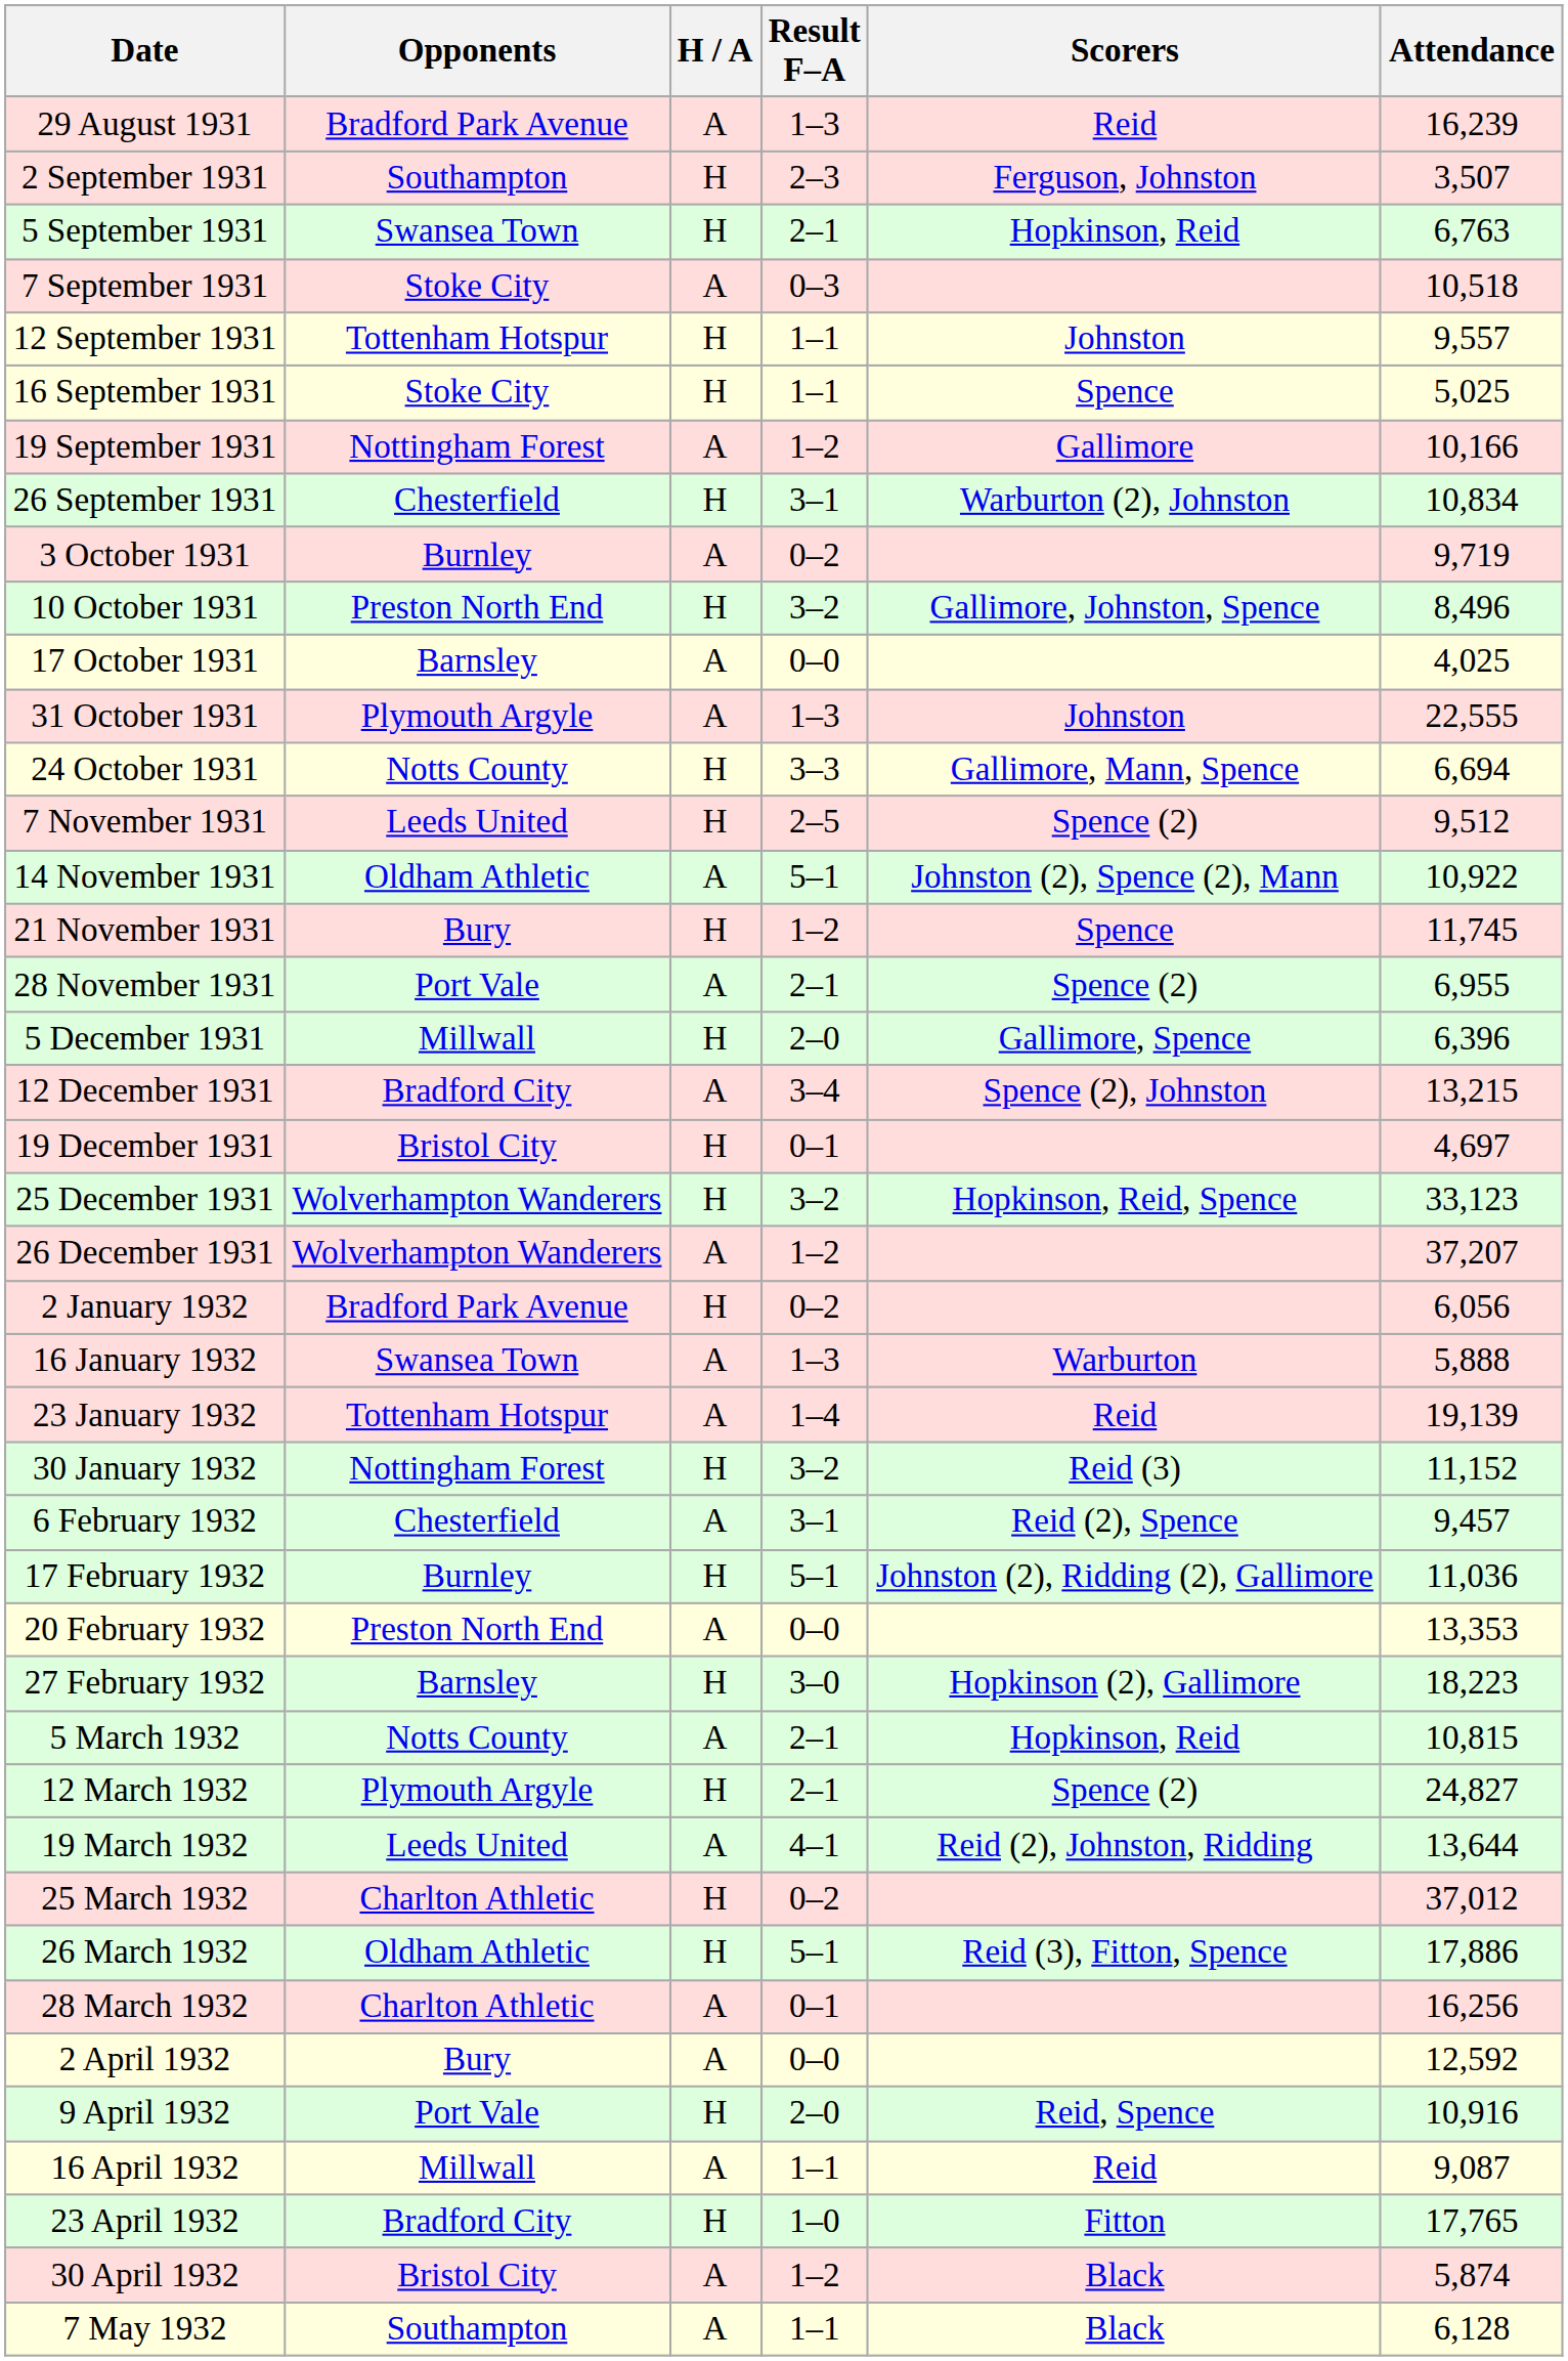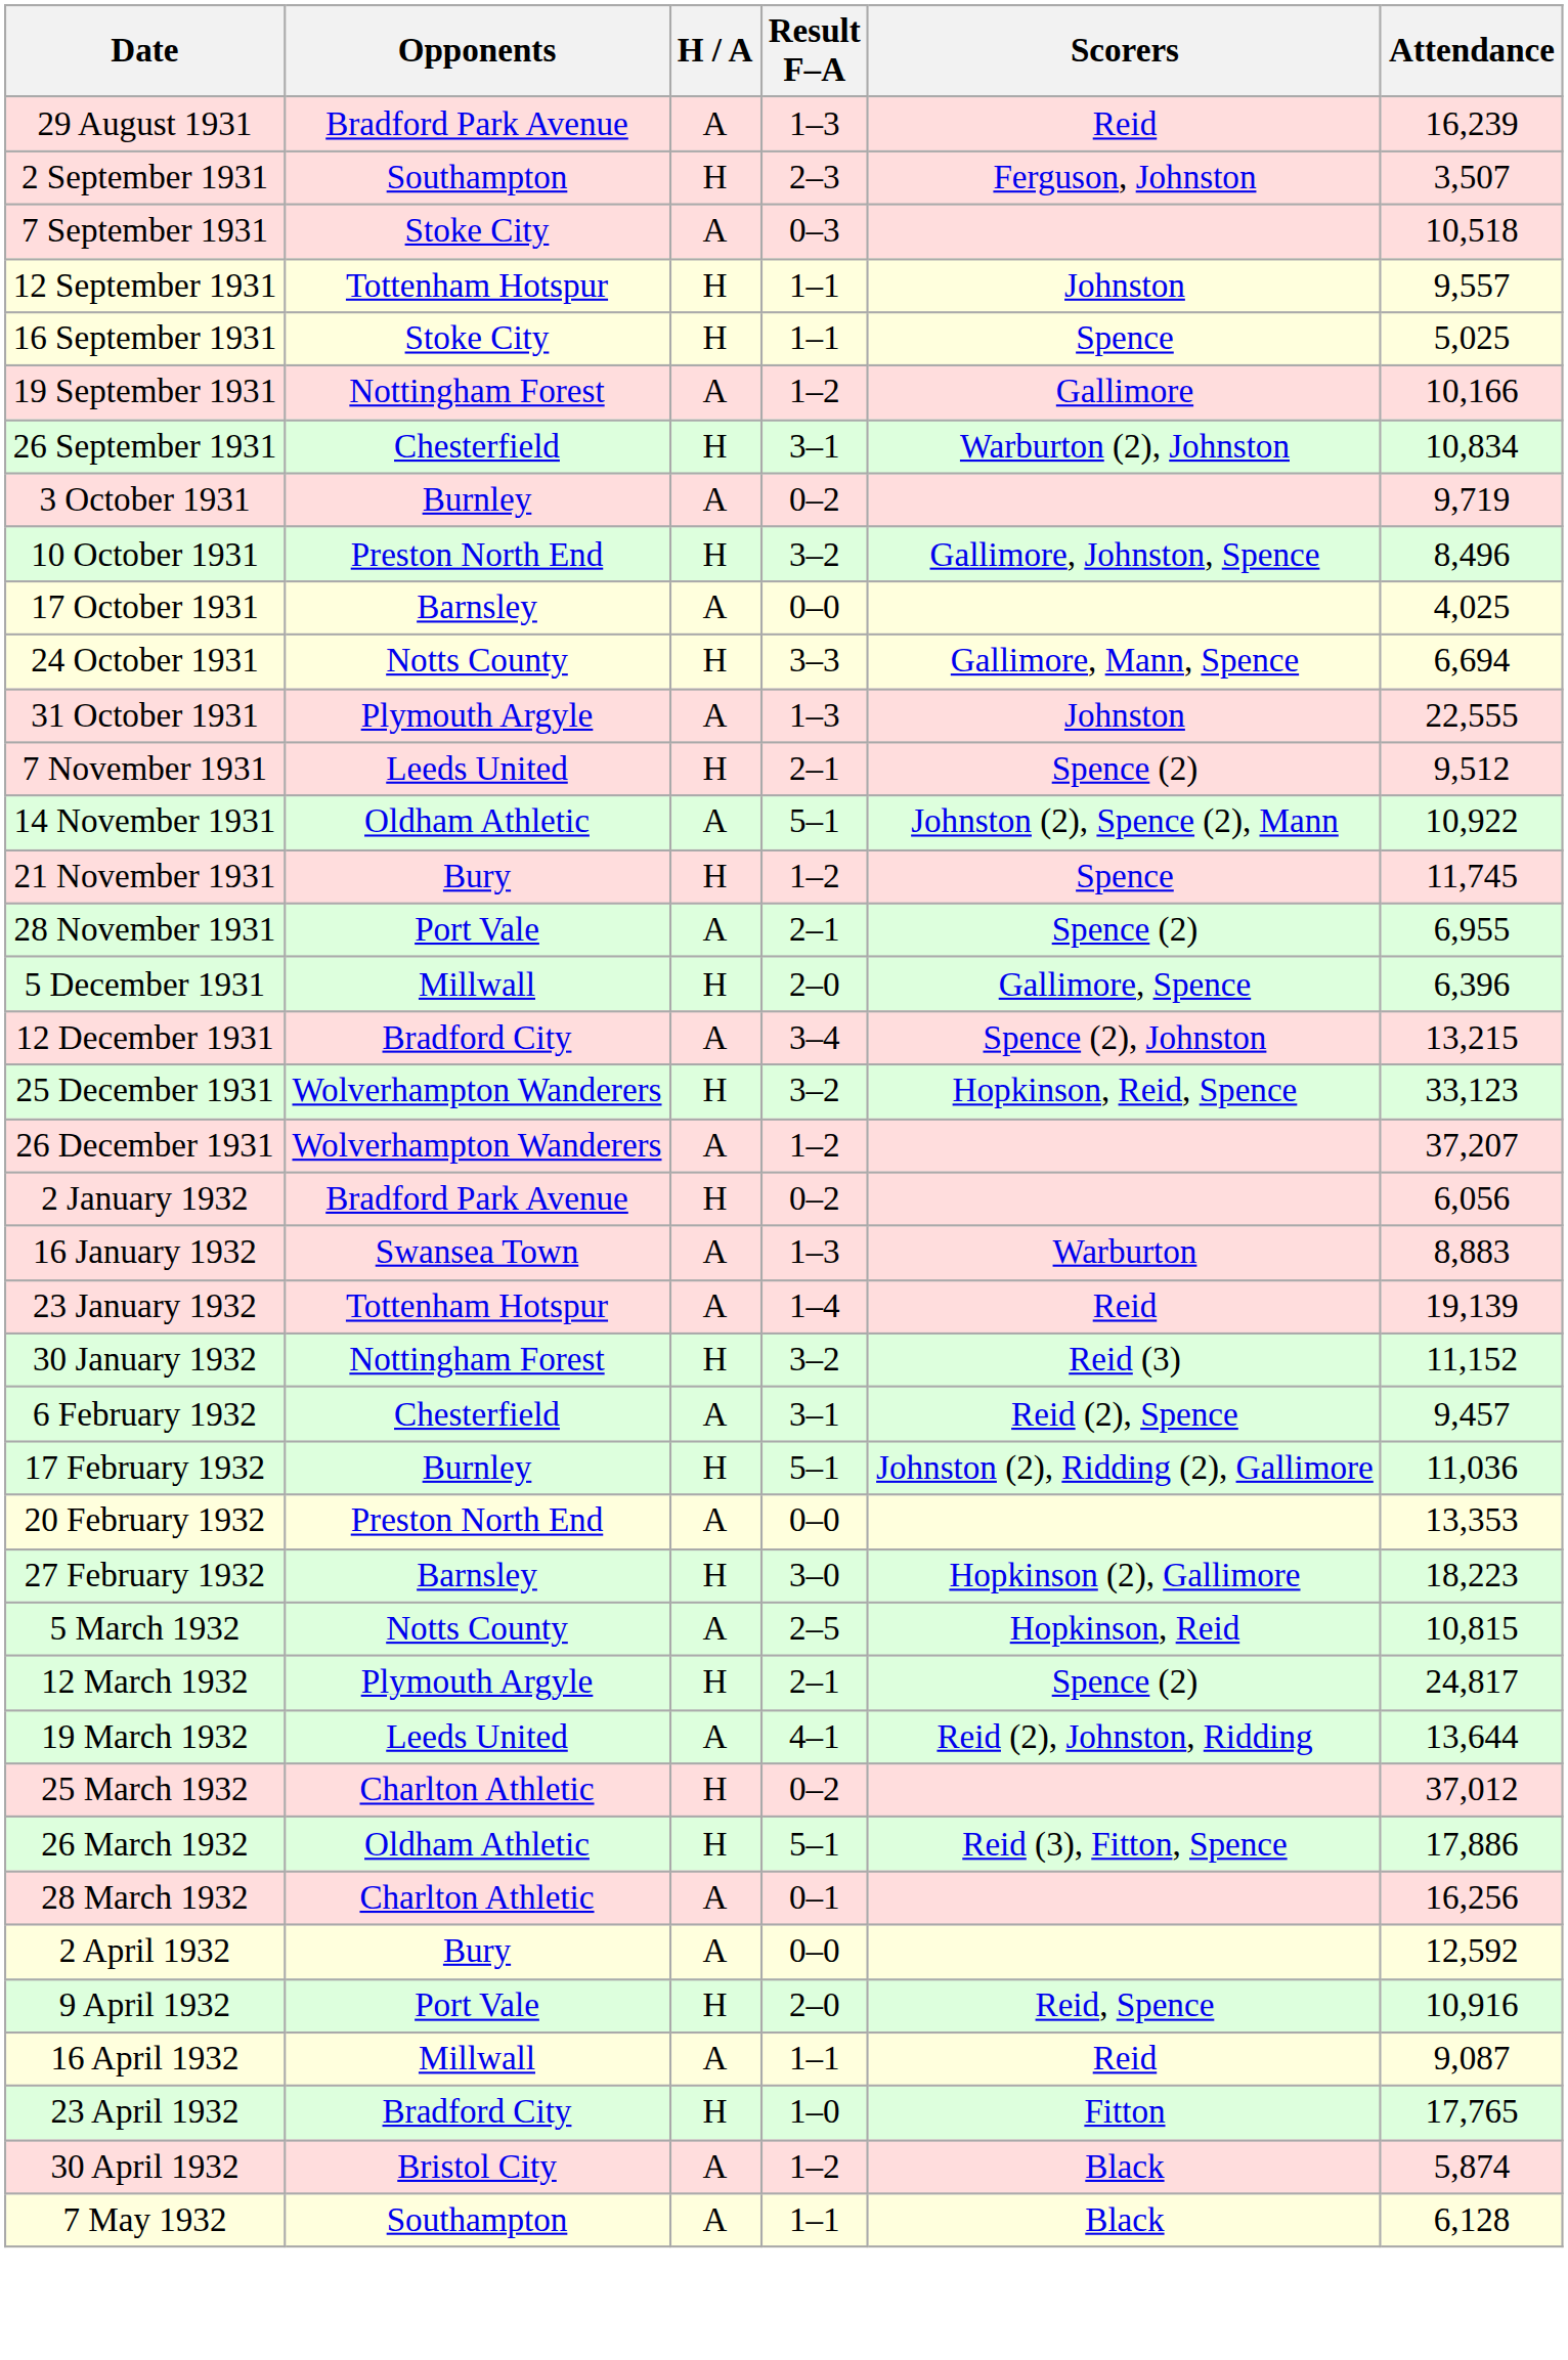 <table class="wikitable" style="text-align:center">
 <tr>
 <th>Date</th>
 <th>Opponents</th>
 <th>H / A</th>
 <th>Result<br>F–A</th>
 <th>Scorers</th>
 <th>Attendance</th>
 </tr>
 <tr bgcolor="#ffdddd">
 <td>29 August 1931</td>
 <td><a href='#'>Bradford Park Avenue</a></td>
 <td>A</td>
 <td>1–3</td>
 <td><a href='#'>Reid</a></td>
 <td>16,239</td>
 </tr>
 <tr bgcolor="#ffdddd">
 <td>2 September 1931</td>
 <td><a href='#'>Southampton</a></td>
 <td>H</td>
 <td>2–3</td>
 <td><a href='#'>Ferguson</a>, <a href='#'>Johnston</a></td>
 <td>3,507</td>
-</tr>
-<tr bgcolor="#ddffdd">
-<td>5 September 1931</td>
-<td><a href='#'>Swansea Town</a></td>
-<td>H</td>
-<td>2–1</td>
-<td><a href='#'>Hopkinson</a>, <a href='#'>Reid</a></td>
-<td>6,763</td>
 </tr>
 <tr bgcolor="#ffdddd">
 <td>7 September 1931</td>
 <td><a href='#'>Stoke City</a></td>
 <td>A</td>
 <td>0–3</td>
 <td></td>
 <td>10,518</td>
 </tr>
 <tr bgcolor="#ffffdd">
 <td>12 September 1931</td>
 <td><a href='#'>Tottenham Hotspur</a></td>
 <td>H</td>
 <td>1–1</td>
 <td><a href='#'>Johnston</a></td>
 <td>9,557</td>
 </tr>
 <tr bgcolor="#ffffdd">
 <td>16 September 1931</td>
 <td><a href='#'>Stoke City</a></td>
 <td>H</td>
 <td>1–1</td>
 <td><a href='#'>Spence</a></td>
 <td>5,025</td>
 </tr>
 <tr bgcolor="#ffdddd">
 <td>19 September 1931</td>
 <td><a href='#'>Nottingham Forest</a></td>
 <td>A</td>
 <td>1–2</td>
 <td><a href='#'>Gallimore</a></td>
 <td>10,166</td>
 </tr>
 <tr bgcolor="#ddffdd">
 <td>26 September 1931</td>
 <td><a href='#'>Chesterfield</a></td>
 <td>H</td>
 <td>3–1</td>
 <td><a href='#'>Warburton</a> (2), <a href='#'>Johnston</a></td>
 <td>10,834</td>
 </tr>
 <tr bgcolor="#ffdddd">
 <td>3 October 1931</td>
 <td><a href='#'>Burnley</a></td>
 <td>A</td>
 <td>0–2</td>
 <td></td>
 <td>9,719</td>
 </tr>
 <tr bgcolor="#ddffdd">
 <td>10 October 1931</td>
 <td><a href='#'>Preston North End</a></td>
 <td>H</td>
 <td>3–2</td>
 <td><a href='#'>Gallimore</a>, <a href='#'>Johnston</a>, <a href='#'>Spence</a></td>
 <td>8,496</td>
 </tr>
 <tr bgcolor="#ffffdd">
 <td>17 October 1931</td>
 <td><a href='#'>Barnsley</a></td>
 <td>A</td>
 <td>0–0</td>
 <td></td>
 <td>4,025</td>
 </tr>
-<tr bgcolor="#ffdddd">
-<td>31 October 1931</td>
-<td><a href='#'>Plymouth Argyle</a></td>
-<td>A</td>
-<td>1–3</td>
-<td><a href='#'>Johnston</a></td>
-<td>22,555</td>
-</tr>
 <tr bgcolor="#ffffdd">
 <td>24 October 1931</td>
 <td><a href='#'>Notts County</a></td>
 <td>H</td>
 <td>3–3</td>
 <td><a href='#'>Gallimore</a>, <a href='#'>Mann</a>, <a href='#'>Spence</a></td>
 <td>6,694</td>
 </tr>
 <tr bgcolor="#ffdddd">
+<td>31 October 1931</td>
+<td><a href='#'>Plymouth Argyle</a></td>
+<td>A</td>
+<td>1–3</td>
+<td><a href='#'>Johnston</a></td>
+<td>22,555</td>
+</tr>
+<tr bgcolor="#ffdddd">
 <td>7 November 1931</td>
 <td><a href='#'>Leeds United</a></td>
 <td>H</td>
-<td>2–5</td>
+<td>2–1</td>
 <td><a href='#'>Spence</a> (2)</td>
 <td>9,512</td>
 </tr>
 <tr bgcolor="#ddffdd">
 <td>14 November 1931</td>
 <td><a href='#'>Oldham Athletic</a></td>
 <td>A</td>
 <td>5–1</td>
 <td><a href='#'>Johnston</a> (2), <a href='#'>Spence</a> (2), <a href='#'>Mann</a></td>
 <td>10,922</td>
 </tr>
 <tr bgcolor="#ffdddd">
 <td>21 November 1931</td>
 <td><a href='#'>Bury</a></td>
 <td>H</td>
 <td>1–2</td>
 <td><a href='#'>Spence</a></td>
 <td>11,745</td>
 </tr>
 <tr bgcolor="#ddffdd">
 <td>28 November 1931</td>
 <td><a href='#'>Port Vale</a></td>
 <td>A</td>
 <td>2–1</td>
 <td><a href='#'>Spence</a> (2)</td>
 <td>6,955</td>
 </tr>
 <tr bgcolor="#ddffdd">
 <td>5 December 1931</td>
 <td><a href='#'>Millwall</a></td>
 <td>H</td>
 <td>2–0</td>
 <td><a href='#'>Gallimore</a>, <a href='#'>Spence</a></td>
 <td>6,396</td>
 </tr>
 <tr bgcolor="#ffdddd">
 <td>12 December 1931</td>
 <td><a href='#'>Bradford City</a></td>
 <td>A</td>
 <td>3–4</td>
 <td><a href='#'>Spence</a> (2), <a href='#'>Johnston</a></td>
 <td>13,215</td>
 </tr>
-<tr bgcolor="#ffdddd">
-<td>19 December 1931</td>
-<td><a href='#'>Bristol City</a></td>
-<td>H</td>
-<td>0–1</td>
-<td></td>
-<td>4,697</td>
-</tr>
 <tr bgcolor="#ddffdd">
 <td>25 December 1931</td>
 <td><a href='#'>Wolverhampton Wanderers</a></td>
 <td>H</td>
 <td>3–2</td>
 <td><a href='#'>Hopkinson</a>, <a href='#'>Reid</a>, <a href='#'>Spence</a></td>
 <td>33,123</td>
 </tr>
 <tr bgcolor="#ffdddd">
 <td>26 December 1931</td>
 <td><a href='#'>Wolverhampton Wanderers</a></td>
 <td>A</td>
 <td>1–2</td>
 <td></td>
 <td>37,207</td>
 </tr>
 <tr bgcolor="#ffdddd">
 <td>2 January 1932</td>
 <td><a href='#'>Bradford Park Avenue</a></td>
 <td>H</td>
 <td>0–2</td>
 <td></td>
 <td>6,056</td>
 </tr>
 <tr bgcolor="#ffdddd">
 <td>16 January 1932</td>
 <td><a href='#'>Swansea Town</a></td>
 <td>A</td>
 <td>1–3</td>
 <td><a href='#'>Warburton</a></td>
-<td>5,888</td>
+<td>8,883</td>
 </tr>
 <tr bgcolor="#ffdddd">
 <td>23 January 1932</td>
 <td><a href='#'>Tottenham Hotspur</a></td>
 <td>A</td>
 <td>1–4</td>
 <td><a href='#'>Reid</a></td>
 <td>19,139</td>
 </tr>
 <tr bgcolor="#ddffdd">
 <td>30 January 1932</td>
 <td><a href='#'>Nottingham Forest</a></td>
 <td>H</td>
 <td>3–2</td>
 <td><a href='#'>Reid</a> (3)</td>
 <td>11,152</td>
 </tr>
 <tr bgcolor="#ddffdd">
 <td>6 February 1932</td>
 <td><a href='#'>Chesterfield</a></td>
 <td>A</td>
 <td>3–1</td>
 <td><a href='#'>Reid</a> (2), <a href='#'>Spence</a></td>
 <td>9,457</td>
 </tr>
 <tr bgcolor="#ddffdd">
 <td>17 February 1932</td>
 <td><a href='#'>Burnley</a></td>
 <td>H</td>
 <td>5–1</td>
 <td><a href='#'>Johnston</a> (2), <a href='#'>Ridding</a> (2), <a href='#'>Gallimore</a></td>
 <td>11,036</td>
 </tr>
 <tr bgcolor="#ffffdd">
 <td>20 February 1932</td>
 <td><a href='#'>Preston North End</a></td>
 <td>A</td>
 <td>0–0</td>
 <td></td>
 <td>13,353</td>
 </tr>
 <tr bgcolor="#ddffdd">
 <td>27 February 1932</td>
 <td><a href='#'>Barnsley</a></td>
 <td>H</td>
 <td>3–0</td>
 <td><a href='#'>Hopkinson</a> (2), <a href='#'>Gallimore</a></td>
 <td>18,223</td>
 </tr>
 <tr bgcolor="#ddffdd">
 <td>5 March 1932</td>
 <td><a href='#'>Notts County</a></td>
 <td>A</td>
-<td>2–1</td>
+<td>2–5</td>
 <td><a href='#'>Hopkinson</a>, <a href='#'>Reid</a></td>
 <td>10,815</td>
 </tr>
 <tr bgcolor="#ddffdd">
 <td>12 March 1932</td>
 <td><a href='#'>Plymouth Argyle</a></td>
 <td>H</td>
 <td>2–1</td>
 <td><a href='#'>Spence</a> (2)</td>
-<td>24,827</td>
+<td>24,817</td>
 </tr>
 <tr bgcolor="#ddffdd">
 <td>19 March 1932</td>
 <td><a href='#'>Leeds United</a></td>
 <td>A</td>
 <td>4–1</td>
 <td><a href='#'>Reid</a> (2), <a href='#'>Johnston</a>, <a href='#'>Ridding</a></td>
 <td>13,644</td>
 </tr>
 <tr bgcolor="#ffdddd">
 <td>25 March 1932</td>
 <td><a href='#'>Charlton Athletic</a></td>
 <td>H</td>
 <td>0–2</td>
 <td></td>
 <td>37,012</td>
 </tr>
 <tr bgcolor="#ddffdd">
 <td>26 March 1932</td>
 <td><a href='#'>Oldham Athletic</a></td>
 <td>H</td>
 <td>5–1</td>
 <td><a href='#'>Reid</a> (3), <a href='#'>Fitton</a>, <a href='#'>Spence</a></td>
 <td>17,886</td>
 </tr>
 <tr bgcolor="#ffdddd">
 <td>28 March 1932</td>
 <td><a href='#'>Charlton Athletic</a></td>
 <td>A</td>
 <td>0–1</td>
 <td></td>
 <td>16,256</td>
 </tr>
 <tr bgcolor="#ffffdd">
 <td>2 April 1932</td>
 <td><a href='#'>Bury</a></td>
 <td>A</td>
 <td>0–0</td>
 <td></td>
 <td>12,592</td>
 </tr>
 <tr bgcolor="#ddffdd">
 <td>9 April 1932</td>
 <td><a href='#'>Port Vale</a></td>
 <td>H</td>
 <td>2–0</td>
 <td><a href='#'>Reid</a>, <a href='#'>Spence</a></td>
 <td>10,916</td>
 </tr>
 <tr bgcolor="#ffffdd">
 <td>16 April 1932</td>
 <td><a href='#'>Millwall</a></td>
 <td>A</td>
 <td>1–1</td>
 <td><a href='#'>Reid</a></td>
 <td>9,087</td>
 </tr>
 <tr bgcolor="#ddffdd">
 <td>23 April 1932</td>
 <td><a href='#'>Bradford City</a></td>
 <td>H</td>
 <td>1–0</td>
 <td><a href='#'>Fitton</a></td>
 <td>17,765</td>
 </tr>
 <tr bgcolor="#ffdddd">
 <td>30 April 1932</td>
 <td><a href='#'>Bristol City</a></td>
 <td>A</td>
 <td>1–2</td>
 <td><a href='#'>Black</a></td>
 <td>5,874</td>
 </tr>
 <tr bgcolor="#ffffdd">
 <td>7 May 1932</td>
 <td><a href='#'>Southampton</a></td>
 <td>A</td>
 <td>1–1</td>
 <td><a href='#'>Black</a></td>
 <td>6,128</td>
 </tr>
 </table>
